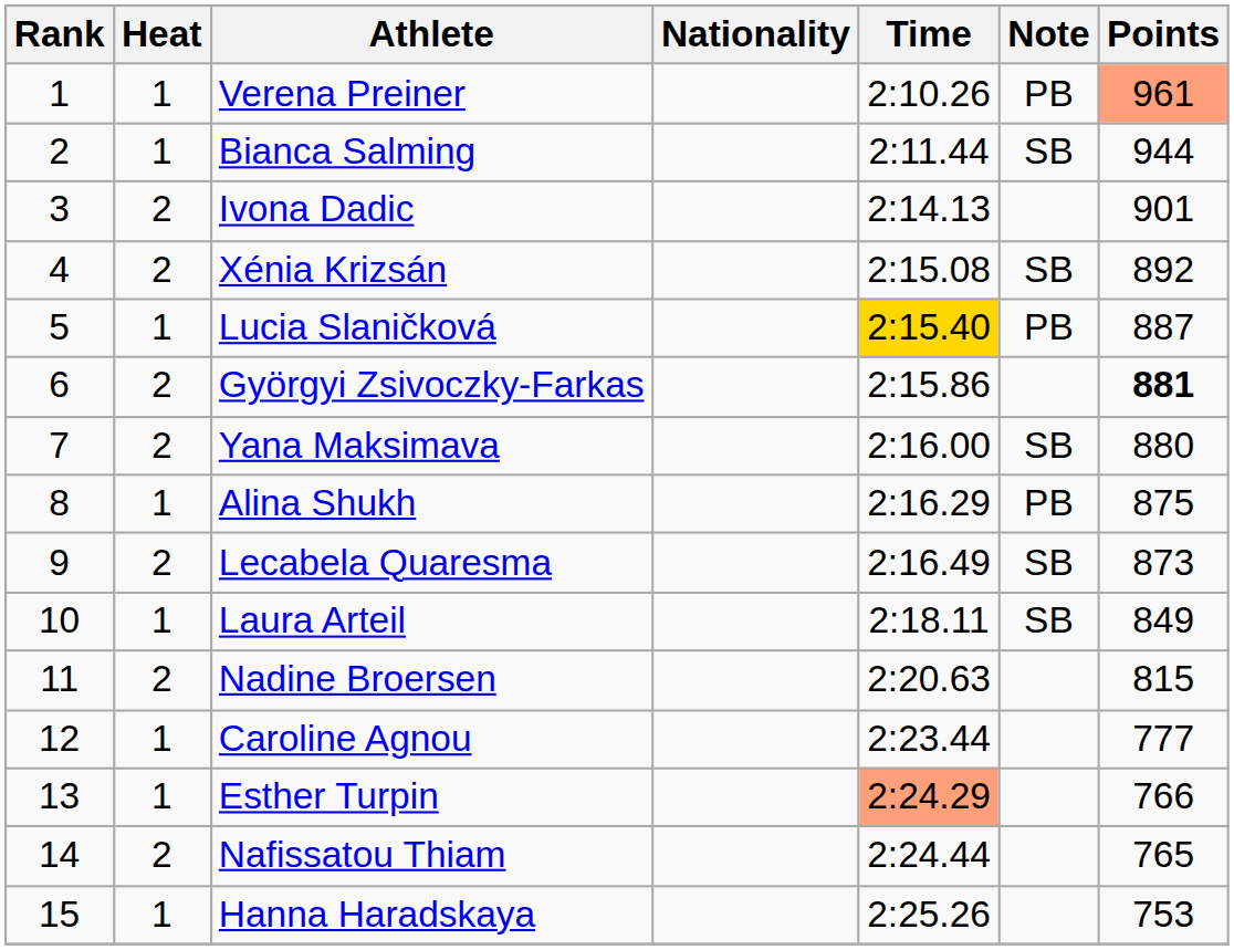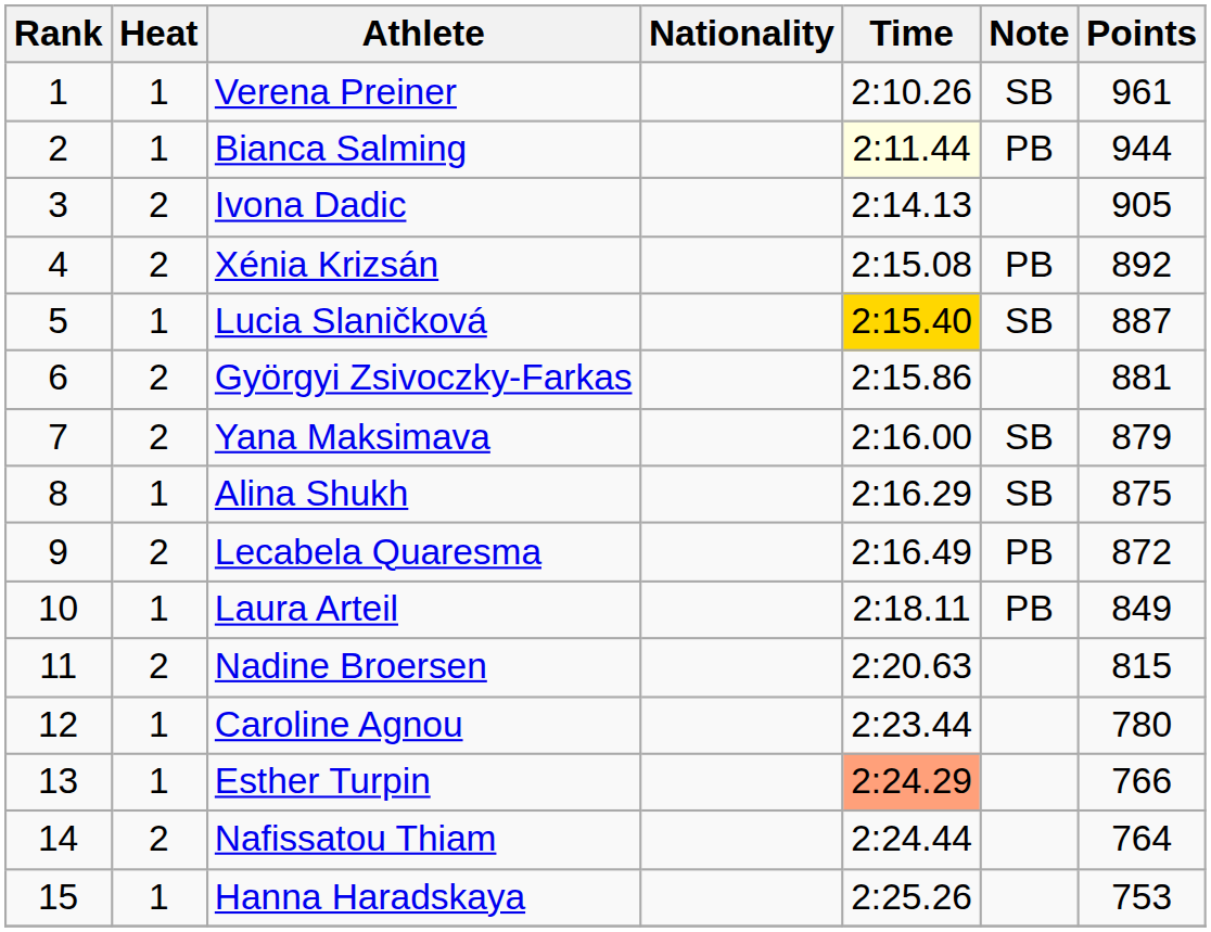 <table class="wikitable sortable" style="text-align:center">
 <tr>
 <th>Rank</th>
 <th>Heat</th>
 <th>Athlete</th>
 <th>Nationality</th>
 <th>Time</th>
 <th>Note</th>
 <th>Points</th>
 </tr>
 <tr>
 <td>1</td>
 <td>1</td>
 <td align=left><a href='#'>Verena Preiner</a></td>
 <td align=left></td>
 <td>2:10.26</td>
-<td>PB</td>
-<td style="background: lightsalmon;">961</td>
+<td>SB</td>
+<td>961</td>
 </tr>
 <tr>
 <td>2</td>
 <td>1</td>
 <td align=left><a href='#'>Bianca Salming</a></td>
 <td align=left></td>
-<td>2:11.44</td>
-<td>SB</td>
+<td style="background: lightyellow;">2:11.44</td>
+<td>PB</td>
 <td>944</td>
 </tr>
 <tr>
 <td>3</td>
 <td>2</td>
 <td align=left><a href='#'>Ivona Dadic</a></td>
 <td align=left></td>
 <td>2:14.13</td>
 <td></td>
-<td>901</td>
+<td>905</td>
 </tr>
 <tr>
 <td>4</td>
 <td>2</td>
 <td align=left><a href='#'>Xénia Krizsán</a></td>
 <td align=left></td>
 <td>2:15.08</td>
-<td>SB</td>
+<td>PB</td>
 <td>892</td>
 </tr>
 <tr>
 <td>5</td>
 <td>1</td>
 <td align=left><a href='#'>Lucia Slaničková</a></td>
 <td align=left></td>
 <td style="background: gold;">2:15.40</td>
-<td>PB</td>
+<td>SB</td>
 <td>887</td>
 </tr>
 <tr>
 <td>6</td>
 <td>2</td>
 <td align=left><a href='#'>Györgyi Zsivoczky-Farkas</a></td>
 <td align=left></td>
 <td>2:15.86</td>
 <td></td>
-<td><strong>881</strong></td>
+<td>881</td>
 </tr>
 <tr>
 <td>7</td>
 <td>2</td>
 <td align=left><a href='#'>Yana Maksimava</a></td>
 <td align=left></td>
 <td>2:16.00</td>
 <td>SB</td>
-<td>880</td>
+<td>879</td>
 </tr>
 <tr>
 <td>8</td>
 <td>1</td>
 <td align=left><a href='#'>Alina Shukh</a></td>
 <td align=left></td>
 <td>2:16.29</td>
-<td>PB</td>
+<td>SB</td>
 <td>875</td>
 </tr>
 <tr>
 <td>9</td>
 <td>2</td>
 <td align=left><a href='#'>Lecabela Quaresma</a></td>
 <td align=left></td>
 <td>2:16.49</td>
-<td>SB</td>
-<td>873</td>
+<td>PB</td>
+<td>872</td>
 </tr>
 <tr>
 <td>10</td>
 <td>1</td>
 <td align=left><a href='#'>Laura Arteil</a></td>
 <td align=left></td>
 <td>2:18.11</td>
-<td>SB</td>
+<td>PB</td>
 <td>849</td>
 </tr>
 <tr>
 <td>11</td>
 <td>2</td>
 <td align=left><a href='#'>Nadine Broersen</a></td>
 <td align=left></td>
 <td>2:20.63</td>
 <td></td>
 <td>815</td>
 </tr>
 <tr>
 <td>12</td>
 <td>1</td>
 <td align=left><a href='#'>Caroline Agnou</a></td>
 <td align=left></td>
 <td>2:23.44</td>
 <td></td>
-<td>777</td>
+<td>780</td>
 </tr>
 <tr>
 <td>13</td>
 <td>1</td>
 <td align=left><a href='#'>Esther Turpin</a></td>
 <td align=left></td>
 <td style="background: lightsalmon;">2:24.29</td>
 <td></td>
 <td>766</td>
 </tr>
 <tr>
 <td>14</td>
 <td>2</td>
 <td align=left><a href='#'>Nafissatou Thiam</a></td>
 <td align=left></td>
 <td>2:24.44</td>
 <td></td>
-<td>765</td>
+<td>764</td>
 </tr>
 <tr>
 <td>15</td>
 <td>1</td>
 <td align=left><a href='#'>Hanna Haradskaya</a></td>
 <td align=left></td>
 <td>2:25.26</td>
 <td></td>
 <td>753</td>
 </tr>
 <tr>
 </tr>
 </table>
